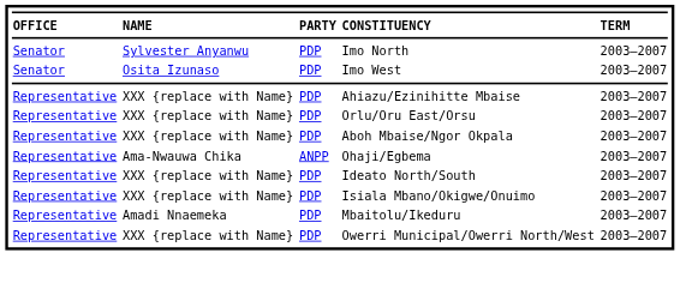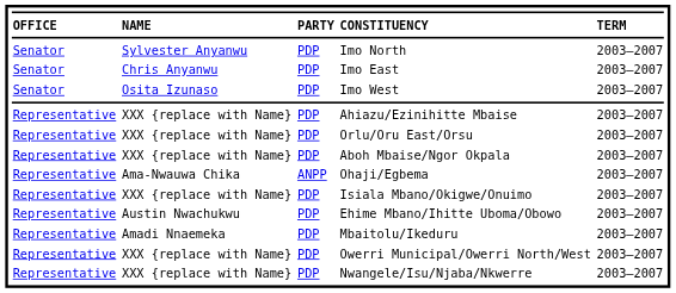 <table cellpadding=1 cellspacing=4 style="margin:3px; border:3px solid #000000;">
 <tr>
 <td bgcolor=#000000 colspan=5></td>
 </tr>
 <tr>
 <td><strong>OFFICE</strong></td>
 <td><strong>NAME</strong></td>
 <td><strong>PARTY</strong></td>
 <td><strong>CONSTITUENCY</strong></td>
 <td><strong>TERM</strong></td>
 </tr>
 <tr>
 <td bgcolor=#000000 colspan=5></td>
 </tr>
 <tr>
 <td><a href='#'>Senator</a></td>
 <td><a href='#'>Sylvester Anyanwu</a></td>
 <td><a href='#'>PDP</a></td>
 <td>Imo North</td>
+<td>2003–2007</td>
+</tr>
+<tr>
+<td><a href='#'>Senator</a></td>
+<td><a href='#'>Chris Anyanwu</a></td>
+<td><a href='#'>PDP</a></td>
+<td>Imo East</td>
 <td>2003–2007</td>
 </tr>
 <tr>
 <td><a href='#'>Senator</a></td>
 <td><a href='#'>Osita Izunaso</a></td>
 <td><a href='#'>PDP</a></td>
 <td>Imo West</td>
 <td>2003–2007</td>
 </tr>
 <tr>
 <td bgcolor=#000000 colspan=5></td>
 </tr>
 <tr>
 <td><a href='#'>Representative</a></td>
 <td>XXX {replace with Name}</td>
 <td><a href='#'>PDP</a></td>
 <td>Ahiazu/Ezinihitte Mbaise</td>
 <td>2003–2007</td>
 </tr>
 <tr>
 <td><a href='#'>Representative</a></td>
 <td>XXX {replace with Name}</td>
 <td><a href='#'>PDP</a></td>
 <td>Orlu/Oru East/Orsu</td>
 <td>2003–2007</td>
 </tr>
 <tr>
 <td><a href='#'>Representative</a></td>
 <td>XXX {replace with Name}</td>
 <td><a href='#'>PDP</a></td>
 <td>Aboh Mbaise/Ngor Okpala</td>
 <td>2003–2007</td>
 </tr>
 <tr>
 <td><a href='#'>Representative</a></td>
 <td>Ama-Nwauwa Chika</td>
 <td><a href='#'>ANPP</a></td>
 <td>Ohaji/Egbema</td>
 <td>2003–2007</td>
 </tr>
 <tr>
 <td><a href='#'>Representative</a></td>
 <td>XXX {replace with Name}</td>
 <td><a href='#'>PDP</a></td>
-<td>Ideato North/South</td>
+<td>Isiala Mbano/Okigwe/Onuimo</td>
 <td>2003–2007</td>
 </tr>
 <tr>
 <td><a href='#'>Representative</a></td>
-<td>XXX {replace with Name}</td>
+<td>Austin Nwachukwu</td>
 <td><a href='#'>PDP</a></td>
-<td>Isiala Mbano/Okigwe/Onuimo</td>
+<td>Ehime Mbano/Ihitte Uboma/Obowo</td>
 <td>2003–2007</td>
 </tr>
 <tr>
 <td><a href='#'>Representative</a></td>
 <td>Amadi Nnaemeka</td>
 <td><a href='#'>PDP</a></td>
 <td>Mbaitolu/Ikeduru</td>
 <td>2003–2007</td>
 </tr>
 <tr>
 <td><a href='#'>Representative</a></td>
 <td>XXX {replace with Name}</td>
 <td><a href='#'>PDP</a></td>
 <td>Owerri Municipal/Owerri North/West</td>
 <td>2003–2007</td>
 </tr>
+<tr>
+<td><a href='#'>Representative</a></td>
+<td>XXX {replace with Name}</td>
+<td><a href='#'>PDP</a></td>
+<td>Nwangele/Isu/Njaba/Nkwerre</td>
+<td>2003–2007</td>
+</tr>
 </table>
